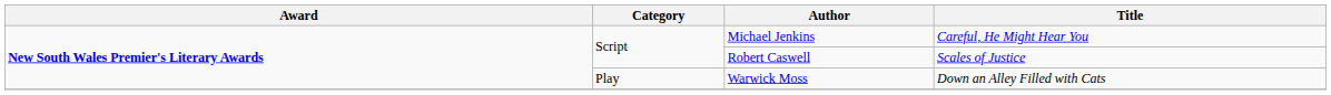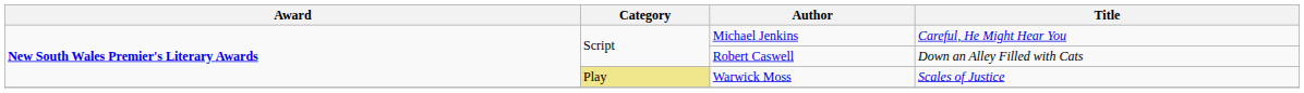 <table class="wikitable" width=100%>
 <tr>
 <th>Award</th>
 <th>Category</th>
 <th>Author</th>
 <th>Title</th>
 </tr>
 <tr>
 <td rowspan=3><strong><a href='#'>New South Wales Premier's Literary Awards</a></strong></td>
 <td rowspan=2>Script</td>
 <td><a href='#'>Michael Jenkins</a></td>
 <td><em><a href='#'>Careful, He Might Hear You</a></em></td>
 </tr>
 <tr>
 <td><a href='#'>Robert Caswell</a></td>
-<td><em><a href='#'>Scales of Justice</a></em></td>
+<td><em>Down an Alley Filled with Cats</em></td>
 </tr>
 <tr>
-<td>Play</td>
+<td style="background: khaki;">Play</td>
 <td><a href='#'>Warwick Moss</a></td>
-<td><em>Down an Alley Filled with Cats</em></td>
+<td><em><a href='#'>Scales of Justice</a></em></td>
 </tr>
 <tr>
 </tr>
 </table>
